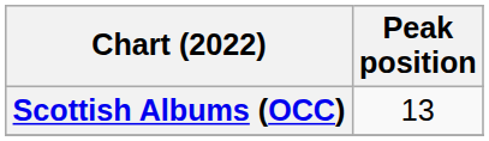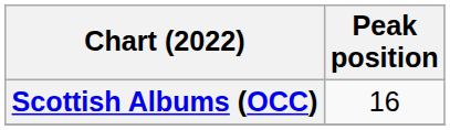 <table class="wikitable plainrowheaders sortable" style="text-align:center">
 <tr>
 <th scope="col">Chart (2022)</th>
 <th scope="col">Peak<br>position</th>
 </tr>
 <tr>
 <th scope="row"><a href='#'>Scottish Albums</a> (<a href='#'>OCC</a>)</th>
-<td>13</td>
+<td>16</td>
 </tr>
 <tr>
 </tr>
 <tr>
 </tr>
 <tr>
 </tr>
 </table>
